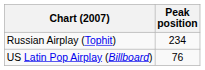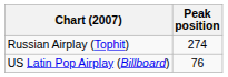 <table class="wikitable sortable">
 <tr>
 <th align="center">Chart (2007)</th>
 <th align="center">Peak<br>position</th>
 </tr>
 <tr>
 <td align="left">Russian Airplay (<a href='#'>Tophit</a>)<br></td>
-<td align="center">234</td>
+<td align="center">274</td>
 </tr>
 <tr>
 <td align="left">US <a href='#'>Latin Pop Airplay</a> (<em><a href='#'>Billboard</a></em>)</td>
 <td align="center">76</td>
 </tr>
 </table>
